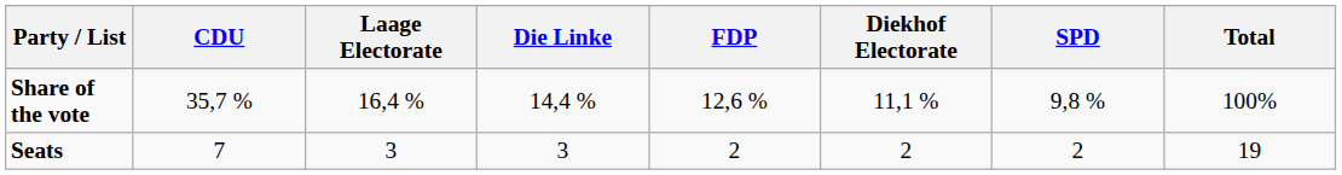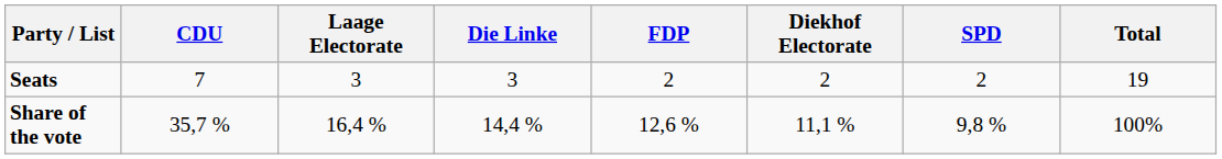 <table class="wikitable">
 <tr style="background:#EEEEEE" align="center">
 <th width="80" align="left">Party / List</th>
 <th width="110"><a href='#'>CDU</a></th>
 <th width=110>Laage Electorate</th>
 <th width=110><a href='#'>Die Linke</a></th>
 <th width=110><a href='#'>FDP</a></th>
 <th width=110>Diekhof Electorate</th>
 <th width=110><a href='#'>SPD</a></th>
 <th width=110>Total</th>
 </tr>
 <tr align="center">
+<td align=left><strong>Seats</strong></td>
+<td>7</td>
+<td>3</td>
+<td>3</td>
+<td>2</td>
+<td>2</td>
+<td>2</td>
+<td>19</td>
+</tr>
+<tr align="center">
 <td align=left><strong>Share of the vote</strong></td>
 <td>35,7 %</td>
 <td>16,4 %</td>
 <td>14,4 %</td>
 <td>12,6 %</td>
 <td>11,1 %</td>
 <td>9,8 %</td>
 <td>100%</td>
 </tr>
-<tr align="center">
-<td align=left><strong>Seats</strong></td>
-<td>7</td>
-<td>3</td>
-<td>3</td>
-<td>2</td>
-<td>2</td>
-<td>2</td>
-<td>19</td>
-</tr>
 </table>
